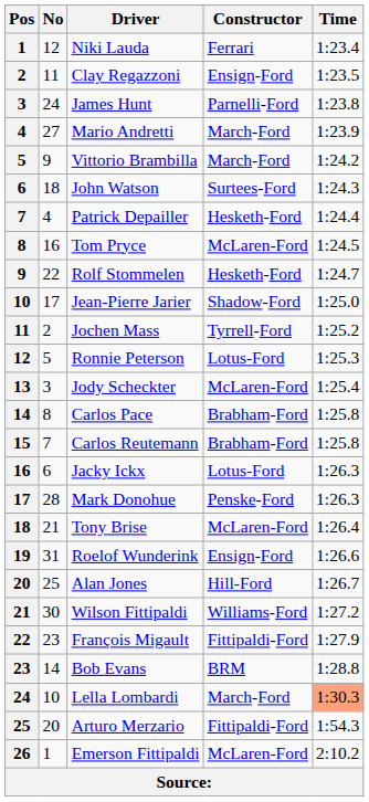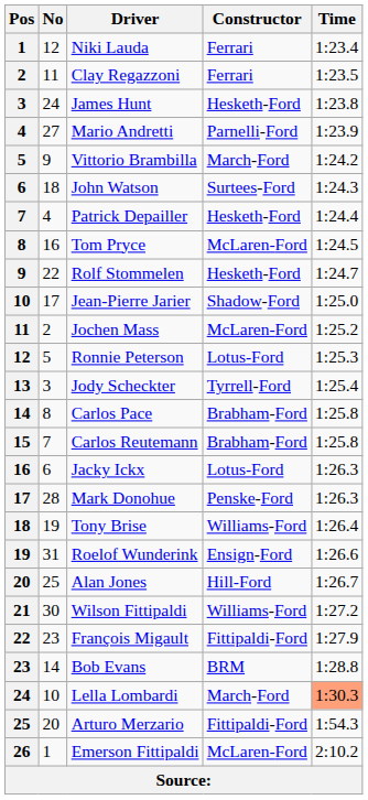 <table class="wikitable" style="font-size: 95%">
 <tr>
 <th>Pos</th>
 <th>No</th>
 <th>Driver</th>
 <th>Constructor</th>
 <th>Time</th>
 </tr>
 <tr>
 <th>1</th>
 <td>12</td>
 <td> <a href='#'>Niki Lauda</a></td>
 <td><a href='#'>Ferrari</a></td>
 <td>1:23.4</td>
 </tr>
 <tr>
 <th>2</th>
 <td>11</td>
 <td> <a href='#'>Clay Regazzoni</a></td>
-<td><a href='#'>Ensign</a>-<a href='#'>Ford</a></td>
+<td><a href='#'>Ferrari</a></td>
 <td>1:23.5</td>
 </tr>
 <tr>
 <th>3</th>
 <td>24</td>
 <td> <a href='#'>James Hunt</a></td>
-<td><a href='#'>Parnelli</a>-<a href='#'>Ford</a></td>
+<td><a href='#'>Hesketh</a>-<a href='#'>Ford</a></td>
 <td>1:23.8</td>
 </tr>
 <tr>
 <th>4</th>
 <td>27</td>
 <td> <a href='#'>Mario Andretti</a></td>
-<td><a href='#'>March</a>-<a href='#'>Ford</a></td>
+<td><a href='#'>Parnelli</a>-<a href='#'>Ford</a></td>
 <td>1:23.9</td>
 </tr>
 <tr>
 <th>5</th>
 <td>9</td>
 <td> <a href='#'>Vittorio Brambilla</a></td>
 <td><a href='#'>March</a>-<a href='#'>Ford</a></td>
 <td>1:24.2</td>
 </tr>
 <tr>
 <th>6</th>
 <td>18</td>
 <td> <a href='#'>John Watson</a></td>
 <td><a href='#'>Surtees</a>-<a href='#'>Ford</a></td>
 <td>1:24.3</td>
 </tr>
 <tr>
 <th>7</th>
 <td>4</td>
 <td> <a href='#'>Patrick Depailler</a></td>
 <td><a href='#'>Hesketh</a>-<a href='#'>Ford</a></td>
 <td>1:24.4</td>
 </tr>
 <tr>
 <th>8</th>
 <td>16</td>
 <td> <a href='#'>Tom Pryce</a></td>
 <td><a href='#'>McLaren-</a><a href='#'>Ford</a></td>
 <td>1:24.5</td>
 </tr>
 <tr>
 <th>9</th>
 <td>22</td>
 <td> <a href='#'>Rolf Stommelen</a></td>
 <td><a href='#'>Hesketh</a>-<a href='#'>Ford</a></td>
 <td>1:24.7</td>
 </tr>
 <tr>
 <th>10</th>
 <td>17</td>
 <td> <a href='#'>Jean-Pierre Jarier</a></td>
 <td><a href='#'>Shadow</a>-<a href='#'>Ford</a></td>
 <td>1:25.0</td>
 </tr>
 <tr>
 <th>11</th>
 <td>2</td>
 <td> <a href='#'>Jochen Mass</a></td>
-<td><a href='#'>Tyrrell</a>-<a href='#'>Ford</a></td>
+<td><a href='#'>McLaren-</a><a href='#'>Ford</a></td>
 <td>1:25.2</td>
 </tr>
 <tr>
 <th>12</th>
 <td>5</td>
 <td> <a href='#'>Ronnie Peterson</a></td>
 <td><a href='#'>Lotus</a><a href='#'>-</a><a href='#'>Ford</a></td>
 <td>1:25.3</td>
 </tr>
 <tr>
 <th>13</th>
 <td>3</td>
 <td> <a href='#'>Jody Scheckter</a></td>
-<td><a href='#'>McLaren-</a><a href='#'>Ford</a></td>
+<td><a href='#'>Tyrrell</a>-<a href='#'>Ford</a></td>
 <td>1:25.4</td>
 </tr>
 <tr>
 <th>14</th>
 <td>8</td>
 <td> <a href='#'>Carlos Pace</a></td>
 <td><a href='#'>Brabham</a>-<a href='#'>Ford</a></td>
 <td>1:25.8</td>
 </tr>
 <tr>
 <th>15</th>
 <td>7</td>
 <td> <a href='#'>Carlos Reutemann</a></td>
 <td><a href='#'>Brabham</a>-<a href='#'>Ford</a></td>
 <td>1:25.8</td>
 </tr>
 <tr>
 <th>16</th>
 <td>6</td>
 <td> <a href='#'>Jacky Ickx</a></td>
 <td><a href='#'>Lotus</a><a href='#'>-</a><a href='#'>Ford</a></td>
 <td>1:26.3</td>
 </tr>
 <tr>
 <th>17</th>
 <td>28</td>
 <td> <a href='#'>Mark Donohue</a></td>
 <td><a href='#'>Penske</a>-<a href='#'>Ford</a></td>
 <td>1:26.3</td>
 </tr>
 <tr>
 <th>18</th>
-<td>21</td>
+<td>19</td>
 <td> <a href='#'>Tony Brise</a></td>
-<td><a href='#'>McLaren-</a><a href='#'>Ford</a></td>
+<td><a href='#'>Williams</a>-<a href='#'>Ford</a></td>
 <td>1:26.4</td>
 </tr>
 <tr>
 <th>19</th>
 <td>31</td>
 <td> <a href='#'>Roelof Wunderink</a></td>
 <td><a href='#'>Ensign</a>-<a href='#'>Ford</a></td>
 <td>1:26.6</td>
 </tr>
 <tr>
 <th>20</th>
 <td>25</td>
 <td> <a href='#'>Alan Jones</a></td>
 <td><a href='#'>Hill-</a><a href='#'>Ford</a></td>
 <td>1:26.7</td>
 </tr>
 <tr>
 <th>21</th>
 <td>30</td>
 <td> <a href='#'>Wilson Fittipaldi</a></td>
 <td><a href='#'>Williams</a>-<a href='#'>Ford</a></td>
 <td>1:27.2</td>
 </tr>
 <tr>
 <th>22</th>
 <td>23</td>
 <td> <a href='#'>François Migault</a></td>
 <td><a href='#'>Fittipaldi</a>-<a href='#'>Ford</a></td>
 <td>1:27.9</td>
 </tr>
 <tr>
 <th>23</th>
 <td>14</td>
 <td> <a href='#'>Bob Evans</a></td>
 <td><a href='#'>BRM</a></td>
 <td>1:28.8</td>
 </tr>
 <tr>
 <th>24</th>
 <td>10</td>
 <td> <a href='#'>Lella Lombardi</a></td>
 <td><a href='#'>March</a>-<a href='#'>Ford</a></td>
 <td style="background: lightsalmon;">1:30.3</td>
 </tr>
 <tr>
 <th>25</th>
 <td>20</td>
 <td> <a href='#'>Arturo Merzario</a></td>
 <td><a href='#'>Fittipaldi</a>-<a href='#'>Ford</a></td>
 <td>1:54.3</td>
 </tr>
 <tr>
 <th>26</th>
 <td>1</td>
 <td> <a href='#'>Emerson Fittipaldi</a></td>
 <td><a href='#'>McLaren-</a><a href='#'>Ford</a></td>
 <td>2:10.2</td>
 </tr>
 <tr>
 <th colspan="5">Source:</th>
 </tr>
 </table>
